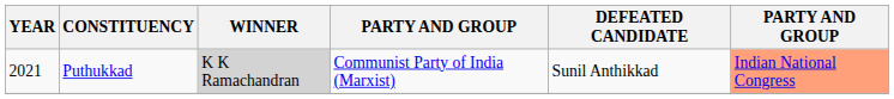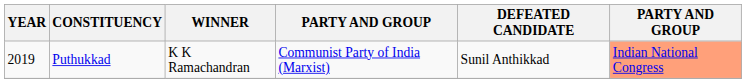 <table class="wikitable">
 <tr>
 <th>YEAR</th>
 <th>CONSTITUENCY</th>
 <th>WINNER</th>
 <th>PARTY AND GROUP</th>
 <th>DEFEATED CANDIDATE</th>
 <th>PARTY AND GROUP</th>
 </tr>
 <tr>
-<td>2021</td>
+<td>2019</td>
 <td><a href='#'>Puthukkad</a></td>
-<td style="background: lightgrey;">K K Ramachandran</td>
+<td>K K Ramachandran</td>
 <td><a href='#'>Communist Party of India (Marxist)</a></td>
 <td>Sunil Anthikkad</td>
 <td style="background: lightsalmon;"><a href='#'>Indian National Congress</a></td>
 </tr>
 <tr>
 </tr>
 </table>
